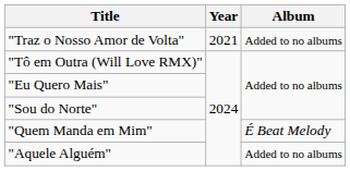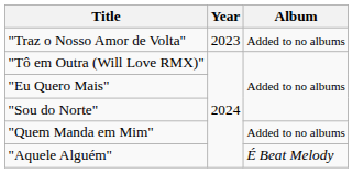 <table class="wikitable">
 <tr>
 <th>Title</th>
 <th rowspan="1">Year</th>
 <th rowspan="1">Album</th>
 </tr>
 <tr>
 <td>"Traz o Nosso Amor de Volta"</td>
-<td>2021</td>
+<td>2023</td>
 <td><small>Added to no albums</small></td>
 </tr>
 <tr>
 <td>"Tô em Outra (Will Love RMX)"<br></td>
 <td rowspan="5">2024</td>
 <td rowspan="3"><small>Added to no albums</small></td>
 </tr>
 <tr>
 <td>"Eu Quero Mais"<br></td>
 </tr>
 <tr>
 <td>"Sou do Norte"</td>
 </tr>
 <tr>
 <td>"Quem Manda em Mim"<br></td>
-<td><em>É Beat Melody</em></td>
+<td><small>Added to no albums</small></td>
 </tr>
 <tr>
 <td>"Aquele Alguém"<br></td>
-<td><small>Added to no albums</small></td>
+<td><em>É Beat Melody</em></td>
 </tr>
 </table>
